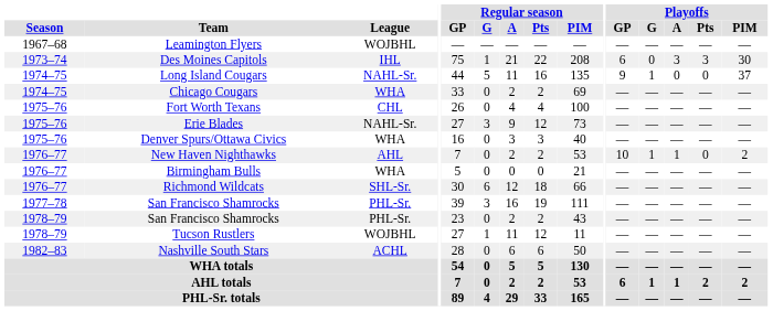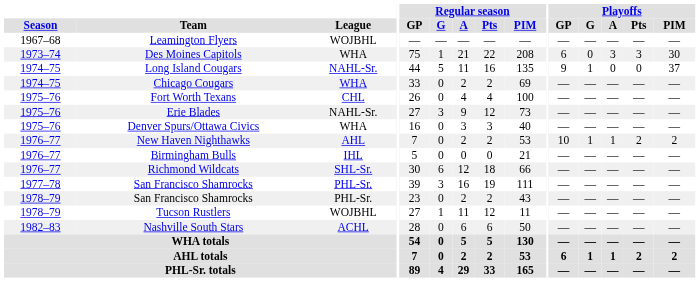 <table border="0" cellpadding="1" cellspacing="0" style="text-align:center; width:60em">
 <tr bgcolor="#e0e0e0">
 <th colspan="3" bgcolor="#ffffff"></th>
 <th rowspan="99" bgcolor="#ffffff"></th>
 <th colspan="5"><a href='#'>Regular season</a></th>
 <th rowspan="99" bgcolor="#ffffff"></th>
 <th colspan="5"><a href='#'>Playoffs</a></th>
 </tr>
 <tr bgcolor="#e0e0e0">
 <th><a href='#'>Season</a></th>
 <th>Team</th>
 <th>League</th>
 <th>GP</th>
 <th><a href='#'>G</a></th>
 <th><a href='#'>A</a></th>
 <th><a href='#'>Pts</a></th>
 <th><a href='#'>PIM</a></th>
 <th>GP</th>
 <th>G</th>
 <th>A</th>
 <th>Pts</th>
 <th>PIM</th>
 </tr>
 <tr>
 <td>1967–68</td>
 <td><a href='#'>Leamington Flyers</a></td>
 <td>WOJBHL</td>
 <td>—</td>
 <td>—</td>
 <td>—</td>
 <td>—</td>
 <td>—</td>
 <td>—</td>
 <td>—</td>
 <td>—</td>
 <td>—</td>
 <td>—</td>
 </tr>
 <tr bgcolor="#f0f0f0">
 <td><a href='#'>1973–74</a></td>
 <td><a href='#'>Des Moines Capitols</a></td>
-<td><a href='#'>IHL</a></td>
+<td>WHA</td>
 <td>75</td>
 <td>1</td>
 <td>21</td>
 <td>22</td>
 <td>208</td>
 <td>6</td>
 <td>0</td>
 <td>3</td>
 <td>3</td>
 <td>30</td>
 </tr>
 <tr>
 <td><a href='#'>1974–75</a></td>
 <td><a href='#'>Long Island Cougars</a></td>
 <td><a href='#'>NAHL-Sr.</a></td>
 <td>44</td>
 <td>5</td>
 <td>11</td>
 <td>16</td>
 <td>135</td>
 <td>9</td>
 <td>1</td>
 <td>0</td>
 <td>0</td>
 <td>37</td>
 </tr>
 <tr bgcolor="#f0f0f0">
 <td><a href='#'>1974–75</a></td>
 <td><a href='#'>Chicago Cougars</a></td>
 <td><a href='#'>WHA</a></td>
 <td>33</td>
 <td>0</td>
 <td>2</td>
 <td>2</td>
 <td>69</td>
 <td>—</td>
 <td>—</td>
 <td>—</td>
 <td>—</td>
 <td>—</td>
 </tr>
 <tr>
 <td><a href='#'>1975–76</a></td>
 <td><a href='#'>Fort Worth Texans</a></td>
 <td><a href='#'>CHL</a></td>
 <td>26</td>
 <td>0</td>
 <td>4</td>
 <td>4</td>
 <td>100</td>
 <td>—</td>
 <td>—</td>
 <td>—</td>
 <td>—</td>
 <td>—</td>
 </tr>
 <tr bgcolor="#f0f0f0">
 <td><a href='#'>1975–76</a></td>
 <td><a href='#'>Erie Blades</a></td>
 <td>NAHL-Sr.</td>
 <td>27</td>
 <td>3</td>
 <td>9</td>
 <td>12</td>
 <td>73</td>
 <td>—</td>
 <td>—</td>
 <td>—</td>
 <td>—</td>
 <td>—</td>
 </tr>
 <tr>
 <td><a href='#'>1975–76</a></td>
 <td><a href='#'>Denver Spurs/Ottawa Civics</a></td>
 <td>WHA</td>
 <td>16</td>
 <td>0</td>
 <td>3</td>
 <td>3</td>
 <td>40</td>
 <td>—</td>
 <td>—</td>
 <td>—</td>
 <td>—</td>
 <td>—</td>
 </tr>
 <tr bgcolor="#f0f0f0">
 <td><a href='#'>1976–77</a></td>
 <td><a href='#'>New Haven Nighthawks</a></td>
 <td><a href='#'>AHL</a></td>
 <td>7</td>
 <td>0</td>
 <td>2</td>
 <td>2</td>
 <td>53</td>
 <td>10</td>
 <td>1</td>
 <td>1</td>
-<td>0</td>
+<td>2</td>
 <td>2</td>
 </tr>
 <tr>
 <td><a href='#'>1976–77</a></td>
 <td><a href='#'>Birmingham Bulls</a></td>
-<td>WHA</td>
+<td><a href='#'>IHL</a></td>
 <td>5</td>
 <td>0</td>
 <td>0</td>
 <td>0</td>
 <td>21</td>
 <td>—</td>
 <td>—</td>
 <td>—</td>
 <td>—</td>
 <td>—</td>
 </tr>
 <tr bgcolor="#f0f0f0">
 <td><a href='#'>1976–77</a></td>
 <td><a href='#'>Richmond Wildcats</a></td>
 <td><a href='#'>SHL-Sr.</a></td>
 <td>30</td>
 <td>6</td>
 <td>12</td>
 <td>18</td>
 <td>66</td>
 <td>—</td>
 <td>—</td>
 <td>—</td>
 <td>—</td>
 <td>—</td>
 </tr>
 <tr>
 <td><a href='#'>1977–78</a></td>
 <td><a href='#'>San Francisco Shamrocks</a></td>
 <td><a href='#'>PHL-Sr.</a></td>
 <td>39</td>
 <td>3</td>
 <td>16</td>
 <td>19</td>
 <td>111</td>
 <td>—</td>
 <td>—</td>
 <td>—</td>
 <td>—</td>
 <td>—</td>
 </tr>
 <tr bgcolor="#f0f0f0">
 <td><a href='#'>1978–79</a></td>
 <td>San Francisco Shamrocks</td>
 <td>PHL-Sr.</td>
 <td>23</td>
 <td>0</td>
 <td>2</td>
 <td>2</td>
 <td>43</td>
 <td>—</td>
 <td>—</td>
 <td>—</td>
 <td>—</td>
 <td>—</td>
 </tr>
 <tr>
 <td><a href='#'>1978–79</a></td>
 <td><a href='#'>Tucson Rustlers</a></td>
 <td>WOJBHL</td>
 <td>27</td>
 <td>1</td>
 <td>11</td>
 <td>12</td>
 <td>11</td>
 <td>—</td>
 <td>—</td>
 <td>—</td>
 <td>—</td>
 <td>—</td>
 </tr>
 <tr bgcolor="#f0f0f0">
 <td><a href='#'>1982–83</a></td>
 <td><a href='#'>Nashville South Stars</a></td>
 <td><a href='#'>ACHL</a></td>
 <td>28</td>
 <td>0</td>
 <td>6</td>
 <td>6</td>
 <td>50</td>
 <td>—</td>
 <td>—</td>
 <td>—</td>
 <td>—</td>
 <td>—</td>
 </tr>
 <tr>
 </tr>
 <tr ALIGN="center" bgcolor="#e0e0e0">
 <th colspan="3">WHA totals</th>
 <th ALIGN="center">54</th>
 <th ALIGN="center">0</th>
 <th ALIGN="center">5</th>
 <th ALIGN="center">5</th>
 <th ALIGN="center">130</th>
 <th ALIGN="center">—</th>
 <th ALIGN="center">—</th>
 <th ALIGN="center">—</th>
 <th ALIGN="center">—</th>
 <th ALIGN="center">—</th>
 </tr>
 <tr>
 </tr>
 <tr ALIGN="center" bgcolor="#e0e0e0">
 <th colspan="3">AHL totals</th>
 <th ALIGN="center">7</th>
 <th ALIGN="center">0</th>
 <th ALIGN="center">2</th>
 <th ALIGN="center">2</th>
 <th ALIGN="center">53</th>
 <th ALIGN="center">6</th>
 <th ALIGN="center">1</th>
 <th ALIGN="center">1</th>
 <th ALIGN="center">2</th>
 <th ALIGN="center">2</th>
 </tr>
 <tr>
 </tr>
 <tr ALIGN="center" bgcolor="#e0e0e0">
 <th colspan="3">PHL-Sr. totals</th>
 <th ALIGN="center">89</th>
 <th ALIGN="center">4</th>
 <th ALIGN="center">29</th>
 <th ALIGN="center">33</th>
 <th ALIGN="center">165</th>
 <th ALIGN="center">—</th>
 <th ALIGN="center">—</th>
 <th ALIGN="center">—</th>
 <th ALIGN="center">—</th>
 <th ALIGN="center">—</th>
 </tr>
 </table>
